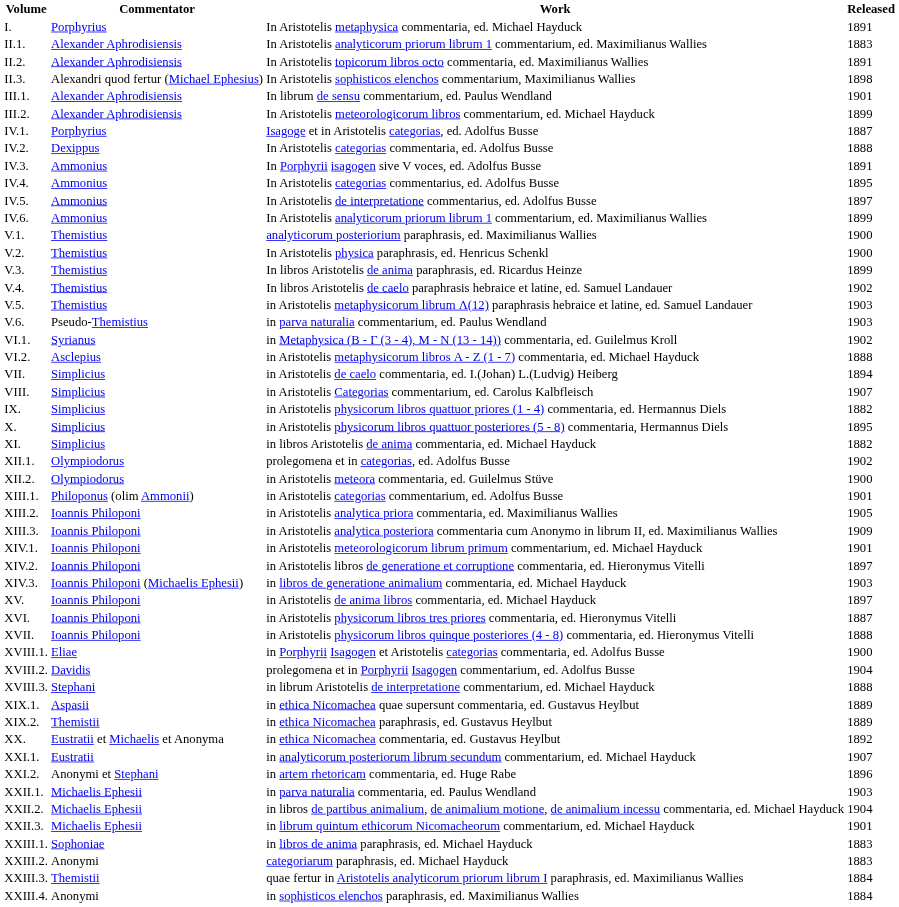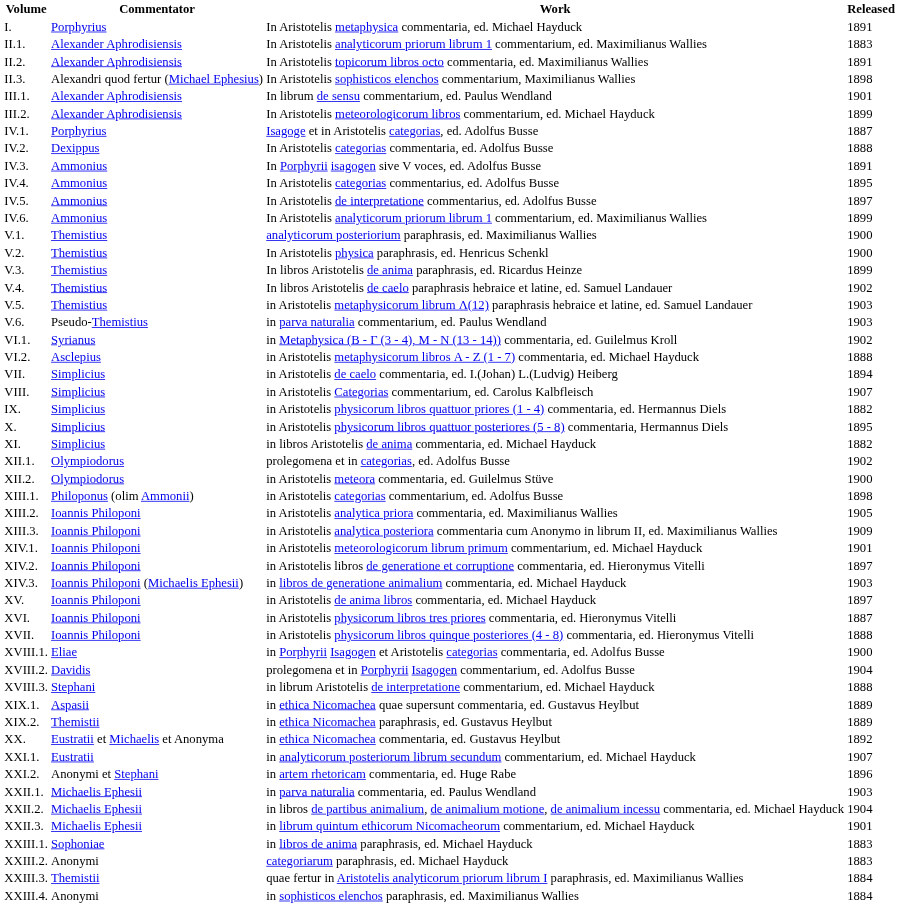 <table class = class="wikitable">
 <tr>
 <th>Volume</th>
 <th>Commentator</th>
 <th>Work</th>
 <th>Released</th>
 </tr>
 <tr>
 <td>I.</td>
 <td><a href='#'>Porphyrius</a></td>
 <td>In Aristotelis <a href='#'>metaphysica</a> commentaria, ed. Michael Hayduck</td>
 <td>1891</td>
 </tr>
 <tr>
 <td>II.1.</td>
 <td><a href='#'>Alexander Aphrodisiensis</a></td>
 <td>In Aristotelis <a href='#'>analyticorum priorum librum 1</a> commentarium, ed. Maximilianus Wallies</td>
 <td>1883</td>
 </tr>
 <tr>
 <td>II.2.</td>
 <td><a href='#'>Alexander Aphrodisiensis</a></td>
 <td>In Aristotelis <a href='#'>topicorum libros octo</a> commentaria, ed. Maximilianus Wallies</td>
 <td>1891</td>
 </tr>
 <tr>
 <td>II.3.</td>
 <td>Alexandri quod fertur (<a href='#'>Michael Ephesius</a>)</td>
 <td>In Aristotelis <a href='#'>sophisticos elenchos</a> commentarium, Maximilianus Wallies</td>
 <td>1898</td>
 </tr>
 <tr>
 <td>III.1.</td>
 <td><a href='#'>Alexander Aphrodisiensis</a></td>
 <td>In librum <a href='#'>de sensu</a> commentarium, ed. Paulus Wendland</td>
 <td>1901</td>
 </tr>
 <tr>
 <td>III.2.</td>
 <td><a href='#'>Alexander Aphrodisiensis</a></td>
 <td>In Aristotelis <a href='#'>meteorologicorum libros</a> commentarium, ed. Michael Hayduck</td>
 <td>1899</td>
 </tr>
 <tr>
 <td>IV.1.</td>
 <td><a href='#'>Porphyrius</a></td>
 <td><a href='#'>Isagoge</a> et in Aristotelis <a href='#'>categorias</a>, ed. Adolfus Busse</td>
 <td>1887</td>
 </tr>
 <tr>
 <td>IV.2.</td>
 <td><a href='#'>Dexippus</a></td>
 <td>In Aristotelis <a href='#'>categorias</a> commentaria, ed. Adolfus Busse</td>
 <td>1888</td>
 </tr>
 <tr>
 <td>IV.3.</td>
 <td><a href='#'>Ammonius</a></td>
 <td>In <a href='#'>Porphyrii</a> <a href='#'>isagogen</a> sive V voces, ed. Adolfus Busse</td>
 <td>1891</td>
 </tr>
 <tr>
 <td>IV.4.</td>
 <td><a href='#'>Ammonius</a></td>
 <td>In Aristotelis <a href='#'>categorias</a> commentarius, ed. Adolfus Busse</td>
 <td>1895</td>
 </tr>
 <tr>
 <td>IV.5.</td>
 <td><a href='#'>Ammonius</a></td>
 <td>In Aristotelis <a href='#'>de interpretatione</a> commentarius, ed. Adolfus Busse</td>
 <td>1897</td>
 </tr>
 <tr>
 <td>IV.6.</td>
 <td><a href='#'>Ammonius</a></td>
 <td>In Aristotelis <a href='#'>analyticorum priorum librum 1</a> commentarium, ed. Maximilianus Wallies</td>
 <td>1899</td>
 </tr>
 <tr>
 <td>V.1.</td>
 <td><a href='#'>Themistius</a></td>
 <td><a href='#'>analyticorum posteriorium</a> paraphrasis, ed. Maximilianus Wallies</td>
 <td>1900</td>
 </tr>
 <tr>
 <td>V.2.</td>
 <td><a href='#'>Themistius</a></td>
 <td>In Aristotelis <a href='#'>physica</a> paraphrasis, ed. Henricus Schenkl</td>
 <td>1900</td>
 </tr>
 <tr>
 <td>V.3.</td>
 <td><a href='#'>Themistius</a></td>
 <td>In libros Aristotelis <a href='#'>de anima</a> paraphrasis, ed. Ricardus Heinze</td>
 <td>1899</td>
 </tr>
 <tr>
 <td>V.4.</td>
 <td><a href='#'>Themistius</a></td>
 <td>In libros Aristotelis <a href='#'>de caelo</a> paraphrasis hebraice et latine, ed. Samuel Landauer</td>
 <td>1902</td>
 </tr>
 <tr>
 <td>V.5.</td>
 <td><a href='#'>Themistius</a></td>
 <td>in Aristotelis <a href='#'>metaphysicorum librum Λ(12)</a> paraphrasis hebraice et latine, ed. Samuel Landauer</td>
 <td>1903</td>
 </tr>
 <tr>
 <td>V.6.</td>
 <td>Pseudo-<a href='#'>Themistius</a></td>
 <td>in <a href='#'>parva naturalia</a> commentarium, ed. Paulus Wendland</td>
 <td>1903</td>
 </tr>
 <tr>
 <td>VI.1.</td>
 <td><a href='#'>Syrianus</a></td>
 <td>in <a href='#'>Metaphysica (Β - Γ (3 - 4), Μ - Ν (13 - 14))</a> commentaria, ed. Guilelmus Kroll</td>
 <td>1902</td>
 </tr>
 <tr>
 <td>VI.2.</td>
 <td><a href='#'>Asclepius</a></td>
 <td>in Aristotelis <a href='#'>metaphysicorum libros Α - Ζ (1 - 7)</a> commentaria, ed. Michael Hayduck</td>
 <td>1888</td>
 </tr>
 <tr>
 <td>VII.</td>
 <td><a href='#'>Simplicius</a></td>
 <td>in Aristotelis <a href='#'>de caelo</a> commentaria, ed. I.(Johan) L.(Ludvig) Heiberg</td>
 <td>1894</td>
 </tr>
 <tr>
 <td>VIII.</td>
 <td><a href='#'>Simplicius</a></td>
 <td>in Aristotelis <a href='#'>Categorias</a> commentarium, ed. Carolus Kalbfleisch</td>
 <td>1907</td>
 </tr>
 <tr>
 <td>IX.</td>
 <td><a href='#'>Simplicius</a></td>
 <td>in Aristotelis <a href='#'>physicorum libros quattuor priores (1 - 4)</a> commentaria, ed. Hermannus Diels</td>
 <td>1882</td>
 </tr>
 <tr>
 <td>X.</td>
 <td><a href='#'>Simplicius</a></td>
 <td>in Aristotelis <a href='#'>physicorum libros quattuor posteriores (5 - 8)</a> commentaria, Hermannus Diels</td>
 <td>1895</td>
 </tr>
 <tr>
 <td>XI.</td>
 <td><a href='#'>Simplicius</a></td>
 <td>in libros Aristotelis <a href='#'>de anima</a> commentaria, ed. Michael Hayduck</td>
 <td>1882</td>
 </tr>
 <tr>
 <td>XII.1.</td>
 <td><a href='#'>Olympiodorus</a></td>
 <td>prolegomena et in <a href='#'>categorias</a>, ed. Adolfus Busse</td>
 <td>1902</td>
 </tr>
 <tr>
 <td>XII.2.</td>
 <td><a href='#'>Olympiodorus</a></td>
 <td>in Aristotelis <a href='#'>meteora</a> commentaria, ed. Guilelmus Stüve</td>
 <td>1900</td>
 </tr>
 <tr>
 <td>XIII.1.</td>
 <td><a href='#'>Philoponus</a> (olim <a href='#'>Ammonii</a>)</td>
 <td>in Aristotelis <a href='#'>categorias</a> commentarium, ed. Adolfus Busse</td>
-<td>1901</td>
+<td>1898</td>
 </tr>
 <tr>
 <td>XIII.2.</td>
 <td><a href='#'>Ioannis Philoponi</a></td>
 <td>in Aristotelis <a href='#'>analytica priora</a> commentaria, ed. Maximilianus Wallies</td>
 <td>1905</td>
 </tr>
 <tr>
 <td>XIII.3.</td>
 <td><a href='#'>Ioannis Philoponi</a></td>
 <td>in Aristotelis <a href='#'>analytica posteriora</a> commentaria cum Anonymo in librum II, ed. Maximilianus Wallies</td>
 <td>1909</td>
 </tr>
 <tr>
 <td>XIV.1.</td>
 <td><a href='#'>Ioannis Philoponi</a></td>
 <td>in Aristotelis <a href='#'>meteorologicorum librum primum</a> commentarium, ed. Michael Hayduck</td>
 <td>1901</td>
 </tr>
 <tr>
 <td>XIV.2.</td>
 <td><a href='#'>Ioannis Philoponi</a></td>
 <td>in Aristotelis libros <a href='#'>de generatione et corruptione</a> commentaria, ed. Hieronymus Vitelli</td>
 <td>1897</td>
 </tr>
 <tr>
 <td>XIV.3.</td>
 <td><a href='#'>Ioannis Philoponi</a> (<a href='#'>Michaelis Ephesii</a>)</td>
 <td>in <a href='#'>libros de generatione animalium</a> commentaria, ed. Michael Hayduck</td>
 <td>1903</td>
 </tr>
 <tr>
 <td>XV.</td>
 <td><a href='#'>Ioannis Philoponi</a></td>
 <td>in Aristotelis <a href='#'>de anima libros</a> commentaria, ed. Michael Hayduck</td>
 <td>1897</td>
 </tr>
 <tr>
 <td>XVI.</td>
 <td><a href='#'>Ioannis Philoponi</a></td>
 <td>in Aristotelis <a href='#'>physicorum libros tres priores</a> commentaria, ed. Hieronymus Vitelli</td>
 <td>1887</td>
 </tr>
 <tr>
 <td>XVII.</td>
 <td><a href='#'>Ioannis Philoponi</a></td>
 <td>in Aristotelis <a href='#'>physicorum libros quinque posteriores (4 - 8)</a> commentaria, ed. Hieronymus Vitelli</td>
 <td>1888</td>
 </tr>
 <tr>
 <td>XVIII.1.</td>
 <td><a href='#'>Eliae</a></td>
 <td>in <a href='#'>Porphyrii</a> <a href='#'>Isagogen</a> et Aristotelis <a href='#'>categorias</a> commentaria, ed. Adolfus Busse</td>
 <td>1900</td>
 </tr>
 <tr>
 <td>XVIII.2.</td>
 <td><a href='#'>Davidis</a></td>
 <td>prolegomena et in <a href='#'>Porphyrii</a> <a href='#'>Isagogen</a> commentarium, ed. Adolfus Busse</td>
 <td>1904</td>
 </tr>
 <tr>
 <td>XVIII.3.</td>
 <td><a href='#'>Stephani</a></td>
 <td>in librum Aristotelis <a href='#'>de interpretatione</a> commentarium, ed. Michael Hayduck</td>
 <td>1888</td>
 </tr>
 <tr>
 <td>XIX.1.</td>
 <td><a href='#'>Aspasii</a></td>
 <td>in <a href='#'>ethica Nicomachea</a> quae supersunt commentaria, ed. Gustavus Heylbut</td>
 <td>1889</td>
 </tr>
 <tr>
 <td>XIX.2.</td>
 <td><a href='#'>Themistii</a></td>
 <td>in <a href='#'>ethica Nicomachea</a> paraphrasis, ed. Gustavus Heylbut</td>
 <td>1889</td>
 </tr>
 <tr>
 <td>XX.</td>
 <td><a href='#'>Eustratii</a> et <a href='#'>Michaelis</a> et Anonyma</td>
 <td>in <a href='#'>ethica Nicomachea</a> commentaria, ed. Gustavus Heylbut</td>
 <td>1892</td>
 </tr>
 <tr>
 <td>XXI.1.</td>
 <td><a href='#'>Eustratii</a></td>
 <td>in <a href='#'>analyticorum posteriorum librum secundum</a> commentarium, ed. Michael Hayduck</td>
 <td>1907</td>
 </tr>
 <tr>
 <td>XXI.2.</td>
 <td>Anonymi et <a href='#'>Stephani</a></td>
 <td>in <a href='#'>artem rhetoricam</a> commentaria, ed. Huge Rabe</td>
 <td>1896</td>
 </tr>
 <tr>
 <td>XXII.1.</td>
 <td><a href='#'>Michaelis Ephesii</a></td>
 <td>in <a href='#'>parva naturalia</a> commentaria, ed. Paulus Wendland</td>
 <td>1903</td>
 </tr>
 <tr>
 <td>XXII.2.</td>
 <td><a href='#'>Michaelis Ephesii</a></td>
 <td>in libros <a href='#'>de partibus animalium</a>,  <a href='#'>de animalium motione</a>, <a href='#'>de animalium incessu</a> commentaria, ed. Michael Hayduck</td>
 <td>1904</td>
 </tr>
 <tr>
 <td>XXII.3.</td>
 <td><a href='#'>Michaelis Ephesii</a></td>
 <td>in <a href='#'>librum quintum ethicorum Nicomacheorum</a> commentarium, ed. Michael Hayduck</td>
 <td>1901</td>
 </tr>
 <tr>
 <td>XXIII.1.</td>
 <td><a href='#'>Sophoniae</a></td>
 <td>in <a href='#'>libros de anima</a> paraphrasis, ed. Michael Hayduck</td>
 <td>1883</td>
 </tr>
 <tr>
 <td>XXIII.2.</td>
 <td>Anonymi</td>
 <td><a href='#'>categoriarum</a> paraphrasis, ed. Michael Hayduck</td>
 <td>1883</td>
 </tr>
 <tr>
 <td>XXIII.3.</td>
 <td><a href='#'>Themistii</a></td>
 <td>quae fertur in <a href='#'>Aristotelis analyticorum priorum librum I</a> paraphrasis, ed. Maximilianus Wallies</td>
 <td>1884</td>
 </tr>
 <tr>
 <td>XXIII.4.</td>
 <td>Anonymi</td>
 <td>in <a href='#'>sophisticos elenchos</a> paraphrasis, ed. Maximilianus Wallies</td>
 <td>1884</td>
 </tr>
 </table>
